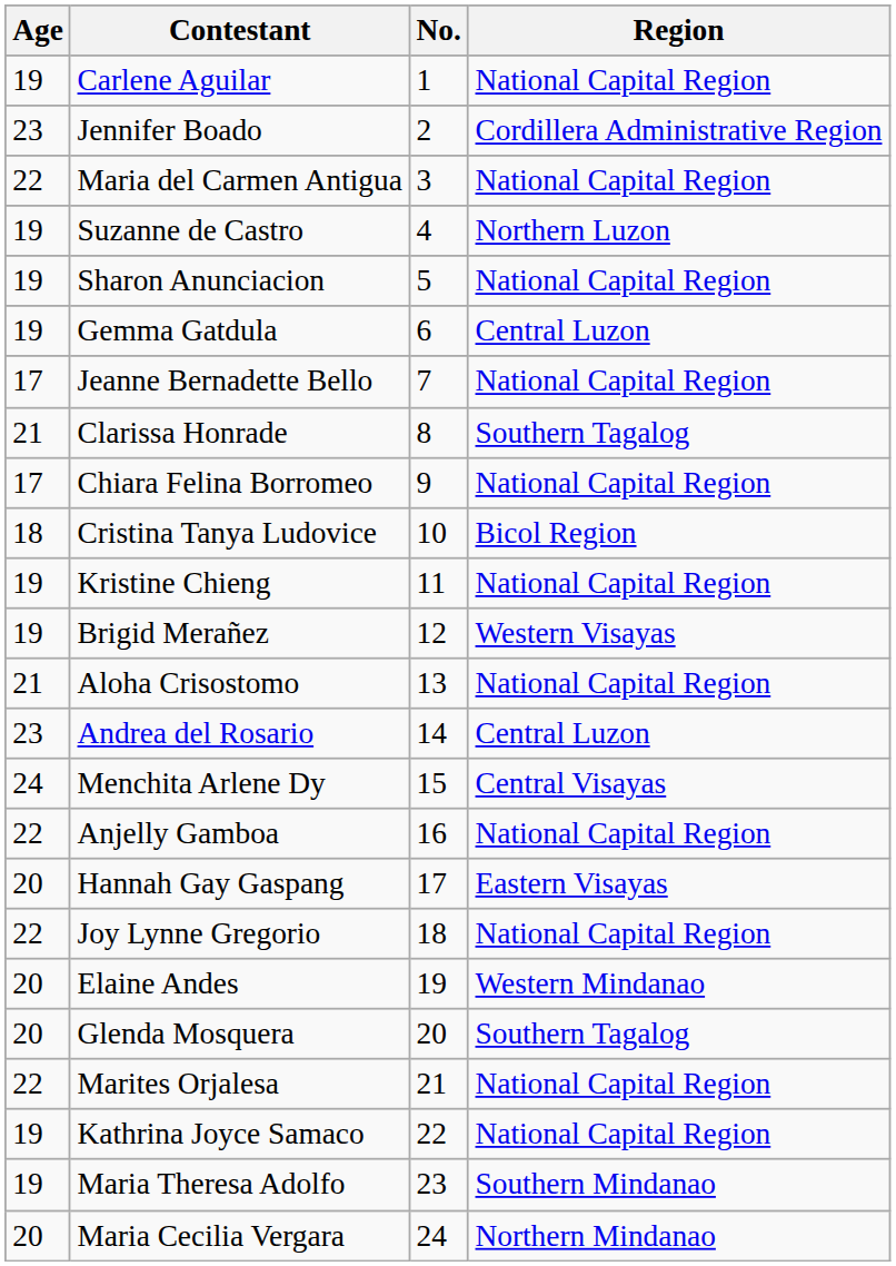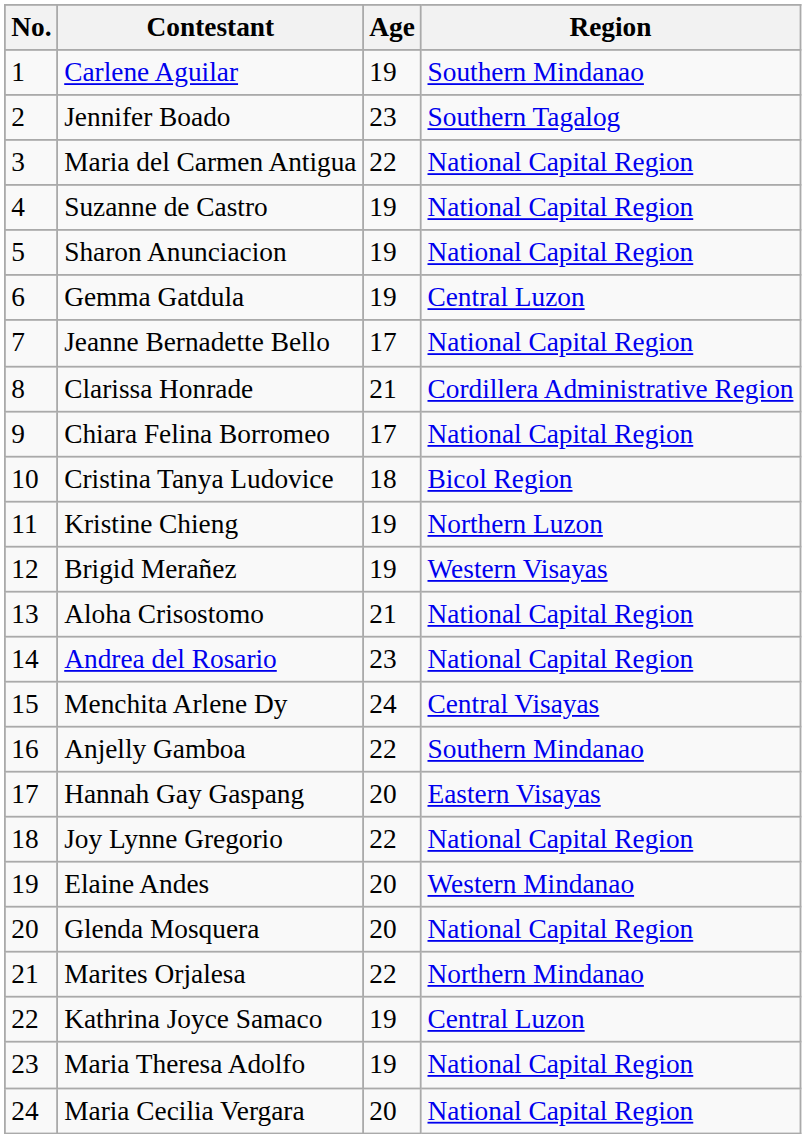 <table class="wikitable sortable" style="font-size:95%;">
 <tr>
+<th>No.</th>
+<th>Contestant</th>
 <th>Age</th>
-<th>Contestant</th>
-<th>No.</th>
 <th>Region</th>
 </tr>
 <tr>
+<td>1</td>
+<td><a href='#'>Carlene Aguilar</a></td>
 <td>19</td>
-<td><a href='#'>Carlene Aguilar</a></td>
-<td>1</td>
+<td><a href='#'>Southern Mindanao</a></td>
+</tr>
+<tr>
+<td>2</td>
+<td>Jennifer Boado</td>
+<td>23</td>
+<td><a href='#'>Southern Tagalog</a></td>
+</tr>
+<tr>
+<td>3</td>
+<td>Maria del Carmen Antigua</td>
+<td>22</td>
 <td><a href='#'>National Capital Region</a></td>
 </tr>
 <tr>
-<td>23</td>
-<td>Jennifer Boado</td>
-<td>2</td>
+<td>4</td>
+<td>Suzanne de Castro</td>
+<td>19</td>
+<td><a href='#'>National Capital Region</a></td>
+</tr>
+<tr>
+<td>5</td>
+<td>Sharon Anunciacion</td>
+<td>19</td>
+<td><a href='#'>National Capital Region</a></td>
+</tr>
+<tr>
+<td>6</td>
+<td>Gemma Gatdula</td>
+<td>19</td>
+<td><a href='#'>Central Luzon</a></td>
+</tr>
+<tr>
+<td>7</td>
+<td>Jeanne Bernadette Bello</td>
+<td>17</td>
+<td><a href='#'>National Capital Region</a></td>
+</tr>
+<tr>
+<td>8</td>
+<td>Clarissa Honrade</td>
+<td>21</td>
 <td><a href='#'>Cordillera Administrative Region</a></td>
 </tr>
 <tr>
+<td>9</td>
+<td>Chiara Felina Borromeo</td>
+<td>17</td>
+<td><a href='#'>National Capital Region</a></td>
+</tr>
+<tr>
+<td>10</td>
+<td>Cristina Tanya Ludovice</td>
+<td>18</td>
+<td><a href='#'>Bicol Region</a></td>
+</tr>
+<tr>
+<td>11</td>
+<td>Kristine Chieng</td>
+<td>19</td>
+<td><a href='#'>Northern Luzon</a></td>
+</tr>
+<tr>
+<td>12</td>
+<td>Brigid Merañez</td>
+<td>19</td>
+<td><a href='#'>Western Visayas</a></td>
+</tr>
+<tr>
+<td>13</td>
+<td>Aloha Crisostomo</td>
+<td>21</td>
+<td><a href='#'>National Capital Region</a></td>
+</tr>
+<tr>
+<td>14</td>
+<td><a href='#'>Andrea del Rosario</a></td>
+<td>23</td>
+<td><a href='#'>National Capital Region</a></td>
+</tr>
+<tr>
+<td>15</td>
+<td>Menchita Arlene Dy</td>
+<td>24</td>
+<td><a href='#'>Central Visayas</a></td>
+</tr>
+<tr>
+<td>16</td>
+<td>Anjelly Gamboa</td>
 <td>22</td>
-<td>Maria del Carmen Antigua</td>
-<td>3</td>
+<td><a href='#'>Southern Mindanao</a></td>
+</tr>
+<tr>
+<td>17</td>
+<td>Hannah Gay Gaspang</td>
+<td>20</td>
+<td><a href='#'>Eastern Visayas</a></td>
+</tr>
+<tr>
+<td>18</td>
+<td>Joy Lynne Gregorio</td>
+<td>22</td>
 <td><a href='#'>National Capital Region</a></td>
 </tr>
 <tr>
 <td>19</td>
-<td>Suzanne de Castro</td>
-<td>4</td>
-<td><a href='#'>Northern Luzon</a></td>
-</tr>
-<tr>
-<td>19</td>
-<td>Sharon Anunciacion</td>
-<td>5</td>
-<td><a href='#'>National Capital Region</a></td>
-</tr>
-<tr>
-<td>19</td>
-<td>Gemma Gatdula</td>
-<td>6</td>
-<td><a href='#'>Central Luzon</a></td>
-</tr>
-<tr>
-<td>17</td>
-<td>Jeanne Bernadette Bello</td>
-<td>7</td>
-<td><a href='#'>National Capital Region</a></td>
-</tr>
-<tr>
-<td>21</td>
-<td>Clarissa Honrade</td>
-<td>8</td>
-<td><a href='#'>Southern Tagalog</a></td>
-</tr>
-<tr>
-<td>17</td>
-<td>Chiara Felina Borromeo</td>
-<td>9</td>
-<td><a href='#'>National Capital Region</a></td>
-</tr>
-<tr>
-<td>18</td>
-<td>Cristina Tanya Ludovice</td>
-<td>10</td>
-<td><a href='#'>Bicol Region</a></td>
-</tr>
-<tr>
-<td>19</td>
-<td>Kristine Chieng</td>
-<td>11</td>
-<td><a href='#'>National Capital Region</a></td>
-</tr>
-<tr>
-<td>19</td>
-<td>Brigid Merañez</td>
-<td>12</td>
-<td><a href='#'>Western Visayas</a></td>
-</tr>
-<tr>
-<td>21</td>
-<td>Aloha Crisostomo</td>
-<td>13</td>
-<td><a href='#'>National Capital Region</a></td>
-</tr>
-<tr>
-<td>23</td>
-<td><a href='#'>Andrea del Rosario</a></td>
-<td>14</td>
-<td><a href='#'>Central Luzon</a></td>
-</tr>
-<tr>
-<td>24</td>
-<td>Menchita Arlene Dy</td>
-<td>15</td>
-<td><a href='#'>Central Visayas</a></td>
-</tr>
-<tr>
-<td>22</td>
-<td>Anjelly Gamboa</td>
-<td>16</td>
-<td><a href='#'>National Capital Region</a></td>
-</tr>
-<tr>
+<td>Elaine Andes</td>
 <td>20</td>
-<td>Hannah Gay Gaspang</td>
-<td>17</td>
-<td><a href='#'>Eastern Visayas</a></td>
-</tr>
-<tr>
-<td>22</td>
-<td>Joy Lynne Gregorio</td>
-<td>18</td>
-<td><a href='#'>National Capital Region</a></td>
-</tr>
-<tr>
-<td>20</td>
-<td>Elaine Andes</td>
-<td>19</td>
 <td><a href='#'>Western Mindanao</a></td>
 </tr>
 <tr>
 <td>20</td>
 <td>Glenda Mosquera</td>
 <td>20</td>
-<td><a href='#'>Southern Tagalog</a></td>
+<td><a href='#'>National Capital Region</a></td>
+</tr>
+<tr>
+<td>21</td>
+<td>Marites Orjalesa</td>
+<td>22</td>
+<td><a href='#'>Northern Mindanao</a></td>
 </tr>
 <tr>
 <td>22</td>
-<td>Marites Orjalesa</td>
-<td>21</td>
+<td>Kathrina Joyce Samaco</td>
+<td>19</td>
+<td><a href='#'>Central Luzon</a></td>
+</tr>
+<tr>
+<td>23</td>
+<td>Maria Theresa Adolfo</td>
+<td>19</td>
 <td><a href='#'>National Capital Region</a></td>
 </tr>
 <tr>
-<td>19</td>
-<td>Kathrina Joyce Samaco</td>
-<td>22</td>
+<td>24</td>
+<td>Maria Cecilia Vergara</td>
+<td>20</td>
 <td><a href='#'>National Capital Region</a></td>
 </tr>
-<tr>
-<td>19</td>
-<td>Maria Theresa Adolfo</td>
-<td>23</td>
-<td><a href='#'>Southern Mindanao</a></td>
-</tr>
-<tr>
-<td>20</td>
-<td>Maria Cecilia Vergara</td>
-<td>24</td>
-<td><a href='#'>Northern Mindanao</a></td>
-</tr>
 </table>
